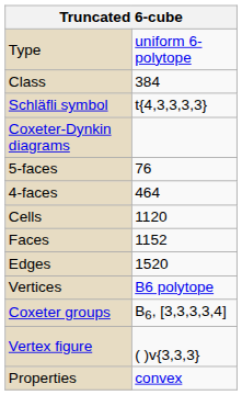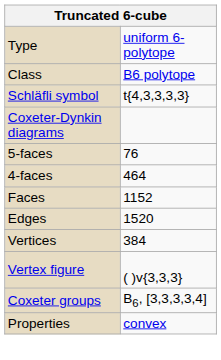 <table class="wikitable" align="right" style="margin-left:10px" width="250">
 <tr>
 <th bgcolor=#e7dcc3 colspan=2>Truncated 6-cube</th>
 </tr>
 <tr>
 <td bgcolor=#e7dcc3>Type</td>
 <td><a href='#'>uniform 6-polytope</a></td>
 </tr>
 <tr>
 <td bgcolor=#e7dcc3>Class</td>
-<td>384</td>
+<td><a href='#'>B6 polytope</a></td>
 </tr>
 <tr>
 <td bgcolor=#e7dcc3><a href='#'>Schläfli symbol</a></td>
 <td>t{4,3,3,3,3}</td>
 </tr>
 <tr>
 <td bgcolor=#e7dcc3><a href='#'>Coxeter-Dynkin diagrams</a></td>
 <td></td>
 </tr>
 <tr>
 <td bgcolor=#e7dcc3>5-faces</td>
 <td>76</td>
 </tr>
 <tr>
 <td bgcolor=#e7dcc3>4-faces</td>
 <td>464</td>
 </tr>
 <tr>
-<td bgcolor=#e7dcc3>Cells</td>
-<td>1120</td>
-</tr>
-<tr>
 <td bgcolor=#e7dcc3>Faces</td>
 <td>1152</td>
 </tr>
 <tr>
 <td bgcolor=#e7dcc3>Edges</td>
 <td>1520</td>
 </tr>
 <tr>
 <td bgcolor=#e7dcc3>Vertices</td>
-<td><a href='#'>B6 polytope</a></td>
+<td>384</td>
+</tr>
+<tr>
+<td bgcolor=#e7dcc3><a href='#'>Vertex figure</a></td>
+<td><br>( )v{3,3,3}</td>
 </tr>
 <tr>
 <td bgcolor=#e7dcc3><a href='#'>Coxeter groups</a></td>
 <td>B<sub>6</sub>, [3,3,3,3,4]</td>
 </tr>
 <tr>
-<td bgcolor=#e7dcc3><a href='#'>Vertex figure</a></td>
-<td><br>( )v{3,3,3}</td>
-</tr>
-<tr>
 <td bgcolor=#e7dcc3>Properties</td>
 <td><a href='#'>convex</a></td>
 </tr>
 </table>
